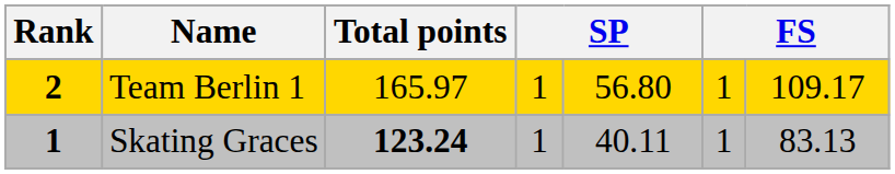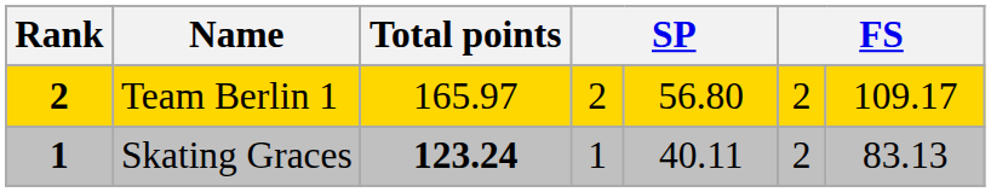 <table class="wikitable sortable">
 <tr>
 <th>Rank</th>
 <th>Name</th>
 <th>Total points</th>
 <th colspan="2" width="80px"><a href='#'>SP</a></th>
 <th colspan="2" width="80px"><a href='#'>FS</a></th>
 </tr>
 <tr bgcolor="gold">
 <td align="center"><strong>2</strong></td>
 <td>Team Berlin 1</td>
 <td align="center">165.97</td>
-<td align="center">1</td>
+<td align="center">2</td>
 <td align="center">56.80</td>
-<td align="center">1</td>
+<td align="center">2</td>
 <td align="center">109.17</td>
 </tr>
 <tr bgcolor="silver">
 <td align="center"><strong>1</strong></td>
 <td>Skating Graces</td>
 <td align="center"><strong>123.24</strong></td>
 <td align="center">1</td>
 <td align="center">40.11</td>
-<td align="center">1</td>
+<td align="center">2</td>
 <td align="center">83.13</td>
 </tr>
 </table>
